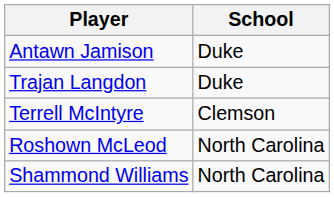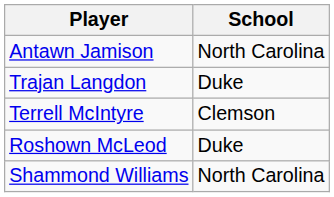 <table class="wikitable sortable">
 <tr>
 <th>Player</th>
 <th>School</th>
 </tr>
 <tr>
 <td><a href='#'>Antawn Jamison</a></td>
-<td>Duke</td>
+<td>North Carolina</td>
 </tr>
 <tr>
 <td><a href='#'>Trajan Langdon</a></td>
 <td>Duke</td>
 </tr>
 <tr>
 <td><a href='#'>Terrell McIntyre</a></td>
 <td>Clemson</td>
 </tr>
 <tr>
 <td><a href='#'>Roshown McLeod</a></td>
-<td>North Carolina</td>
+<td>Duke</td>
 </tr>
 <tr>
 <td><a href='#'>Shammond Williams</a></td>
 <td>North Carolina</td>
 </tr>
 </table>
